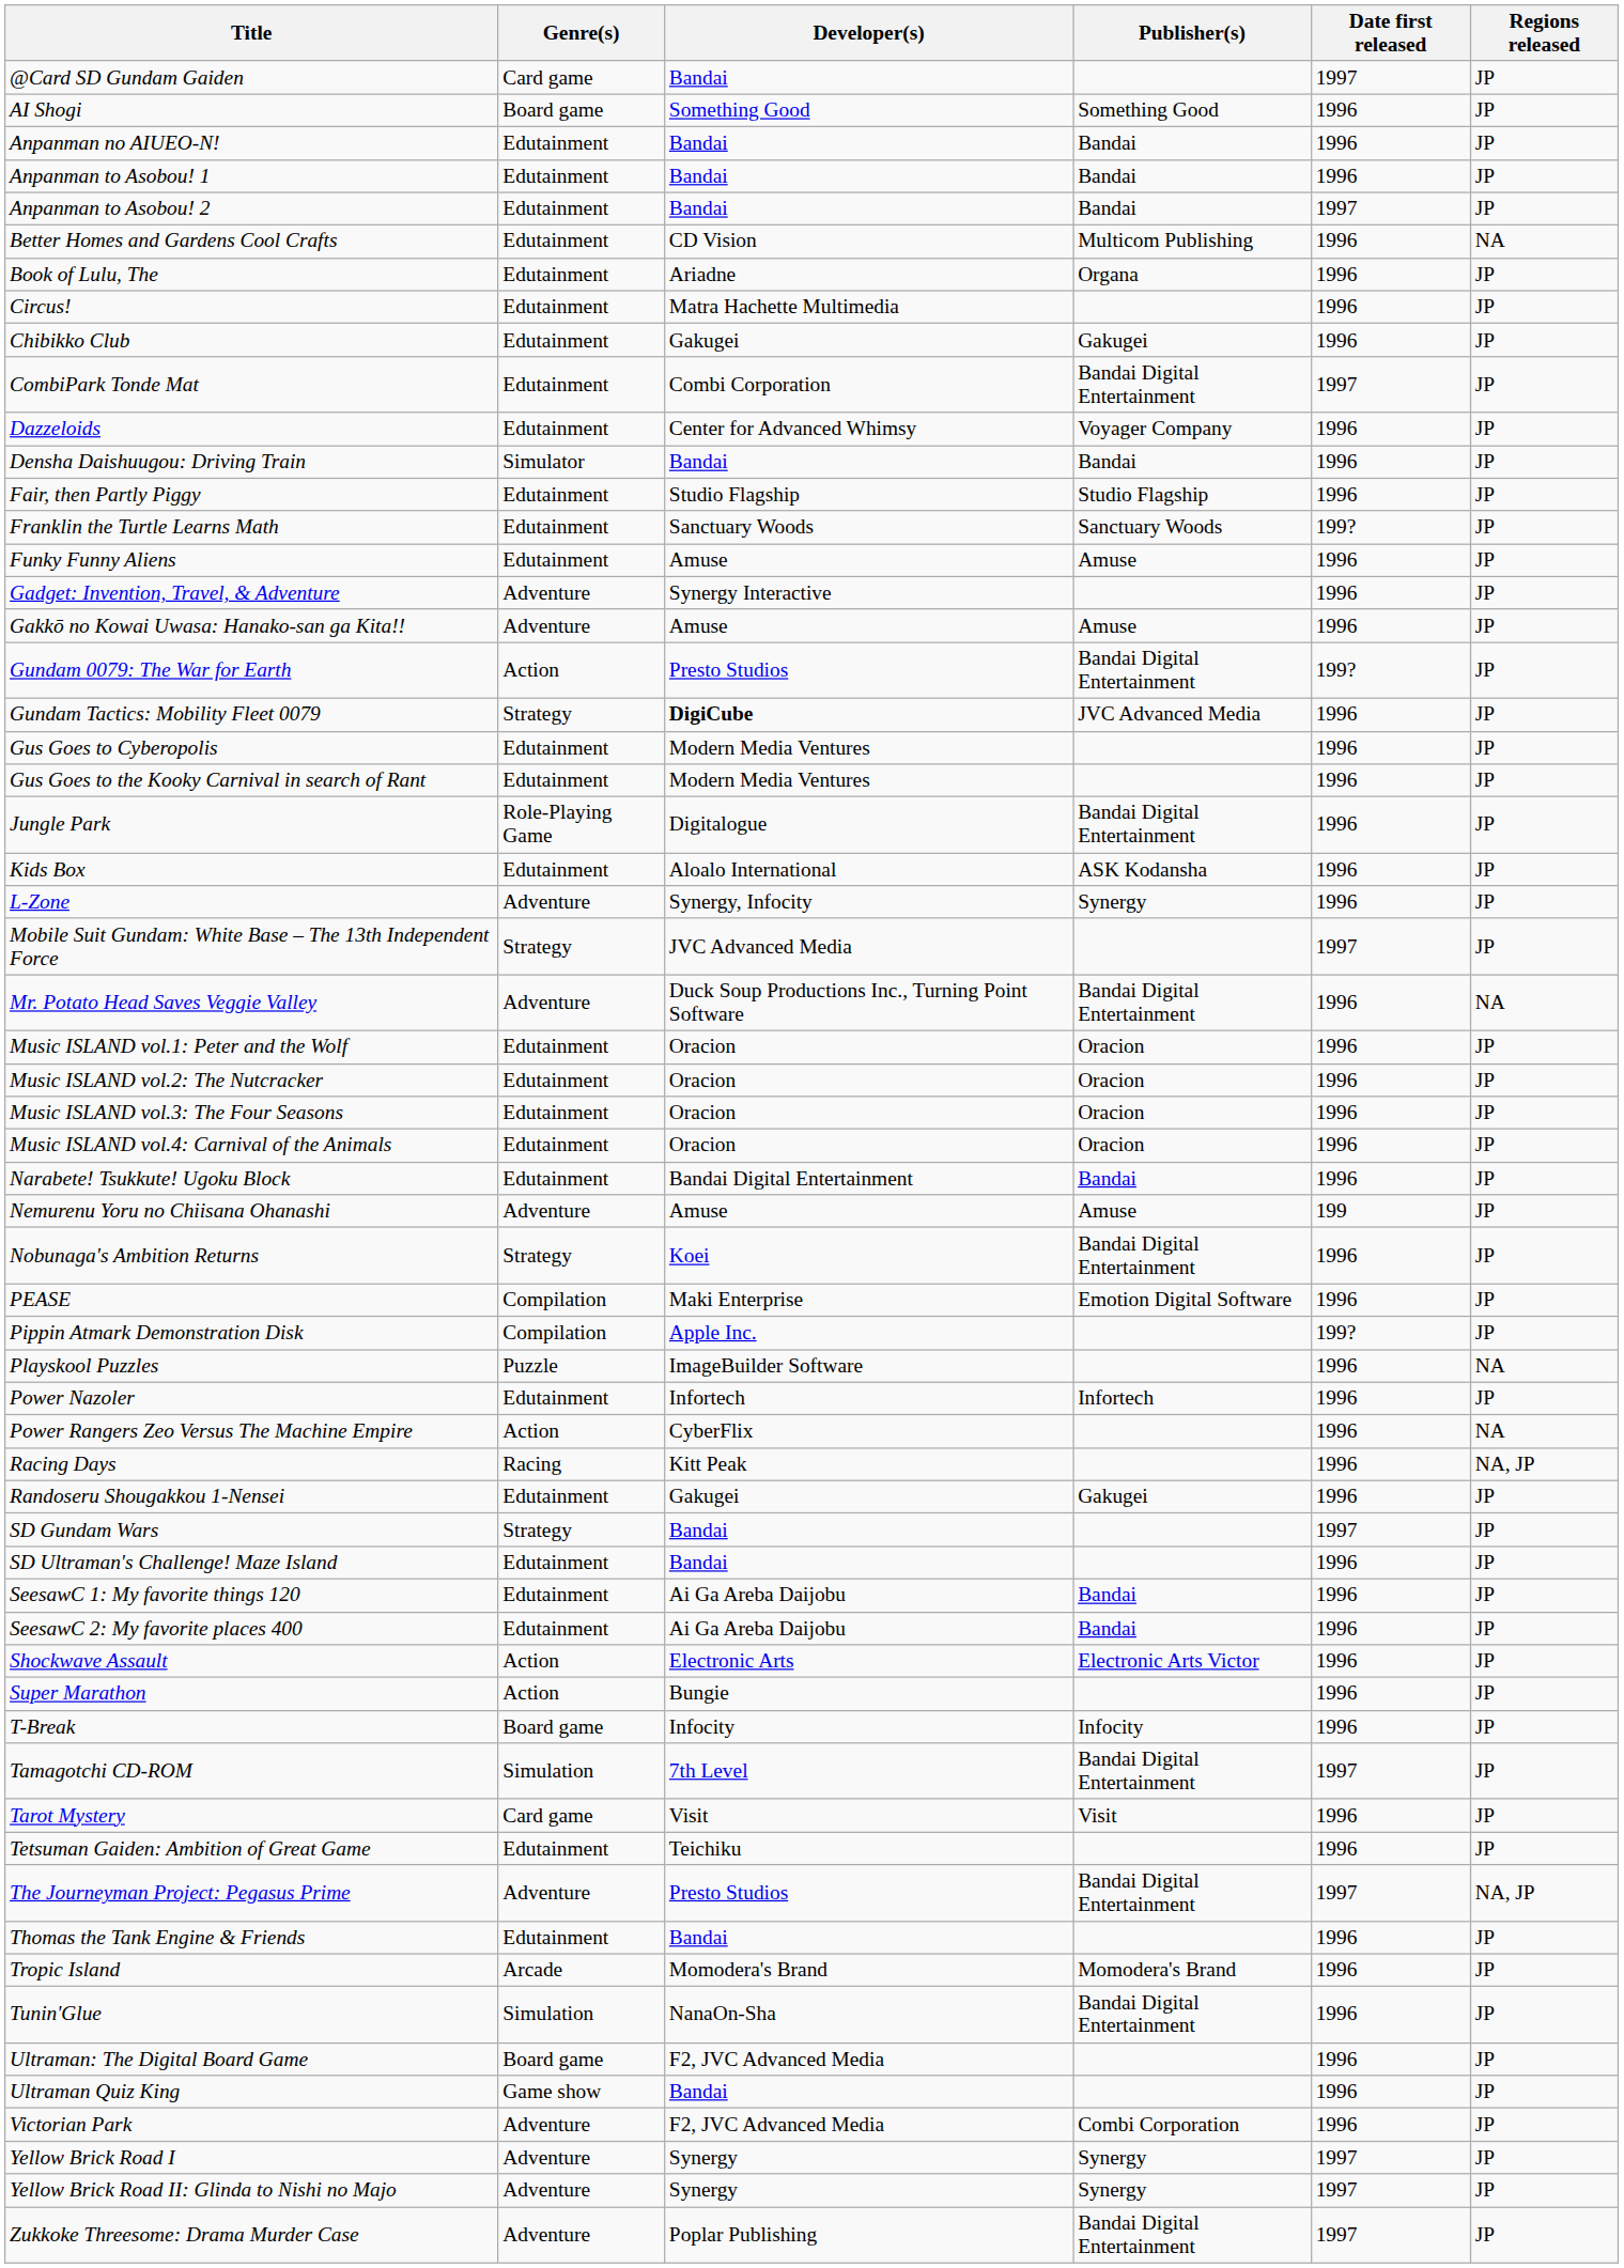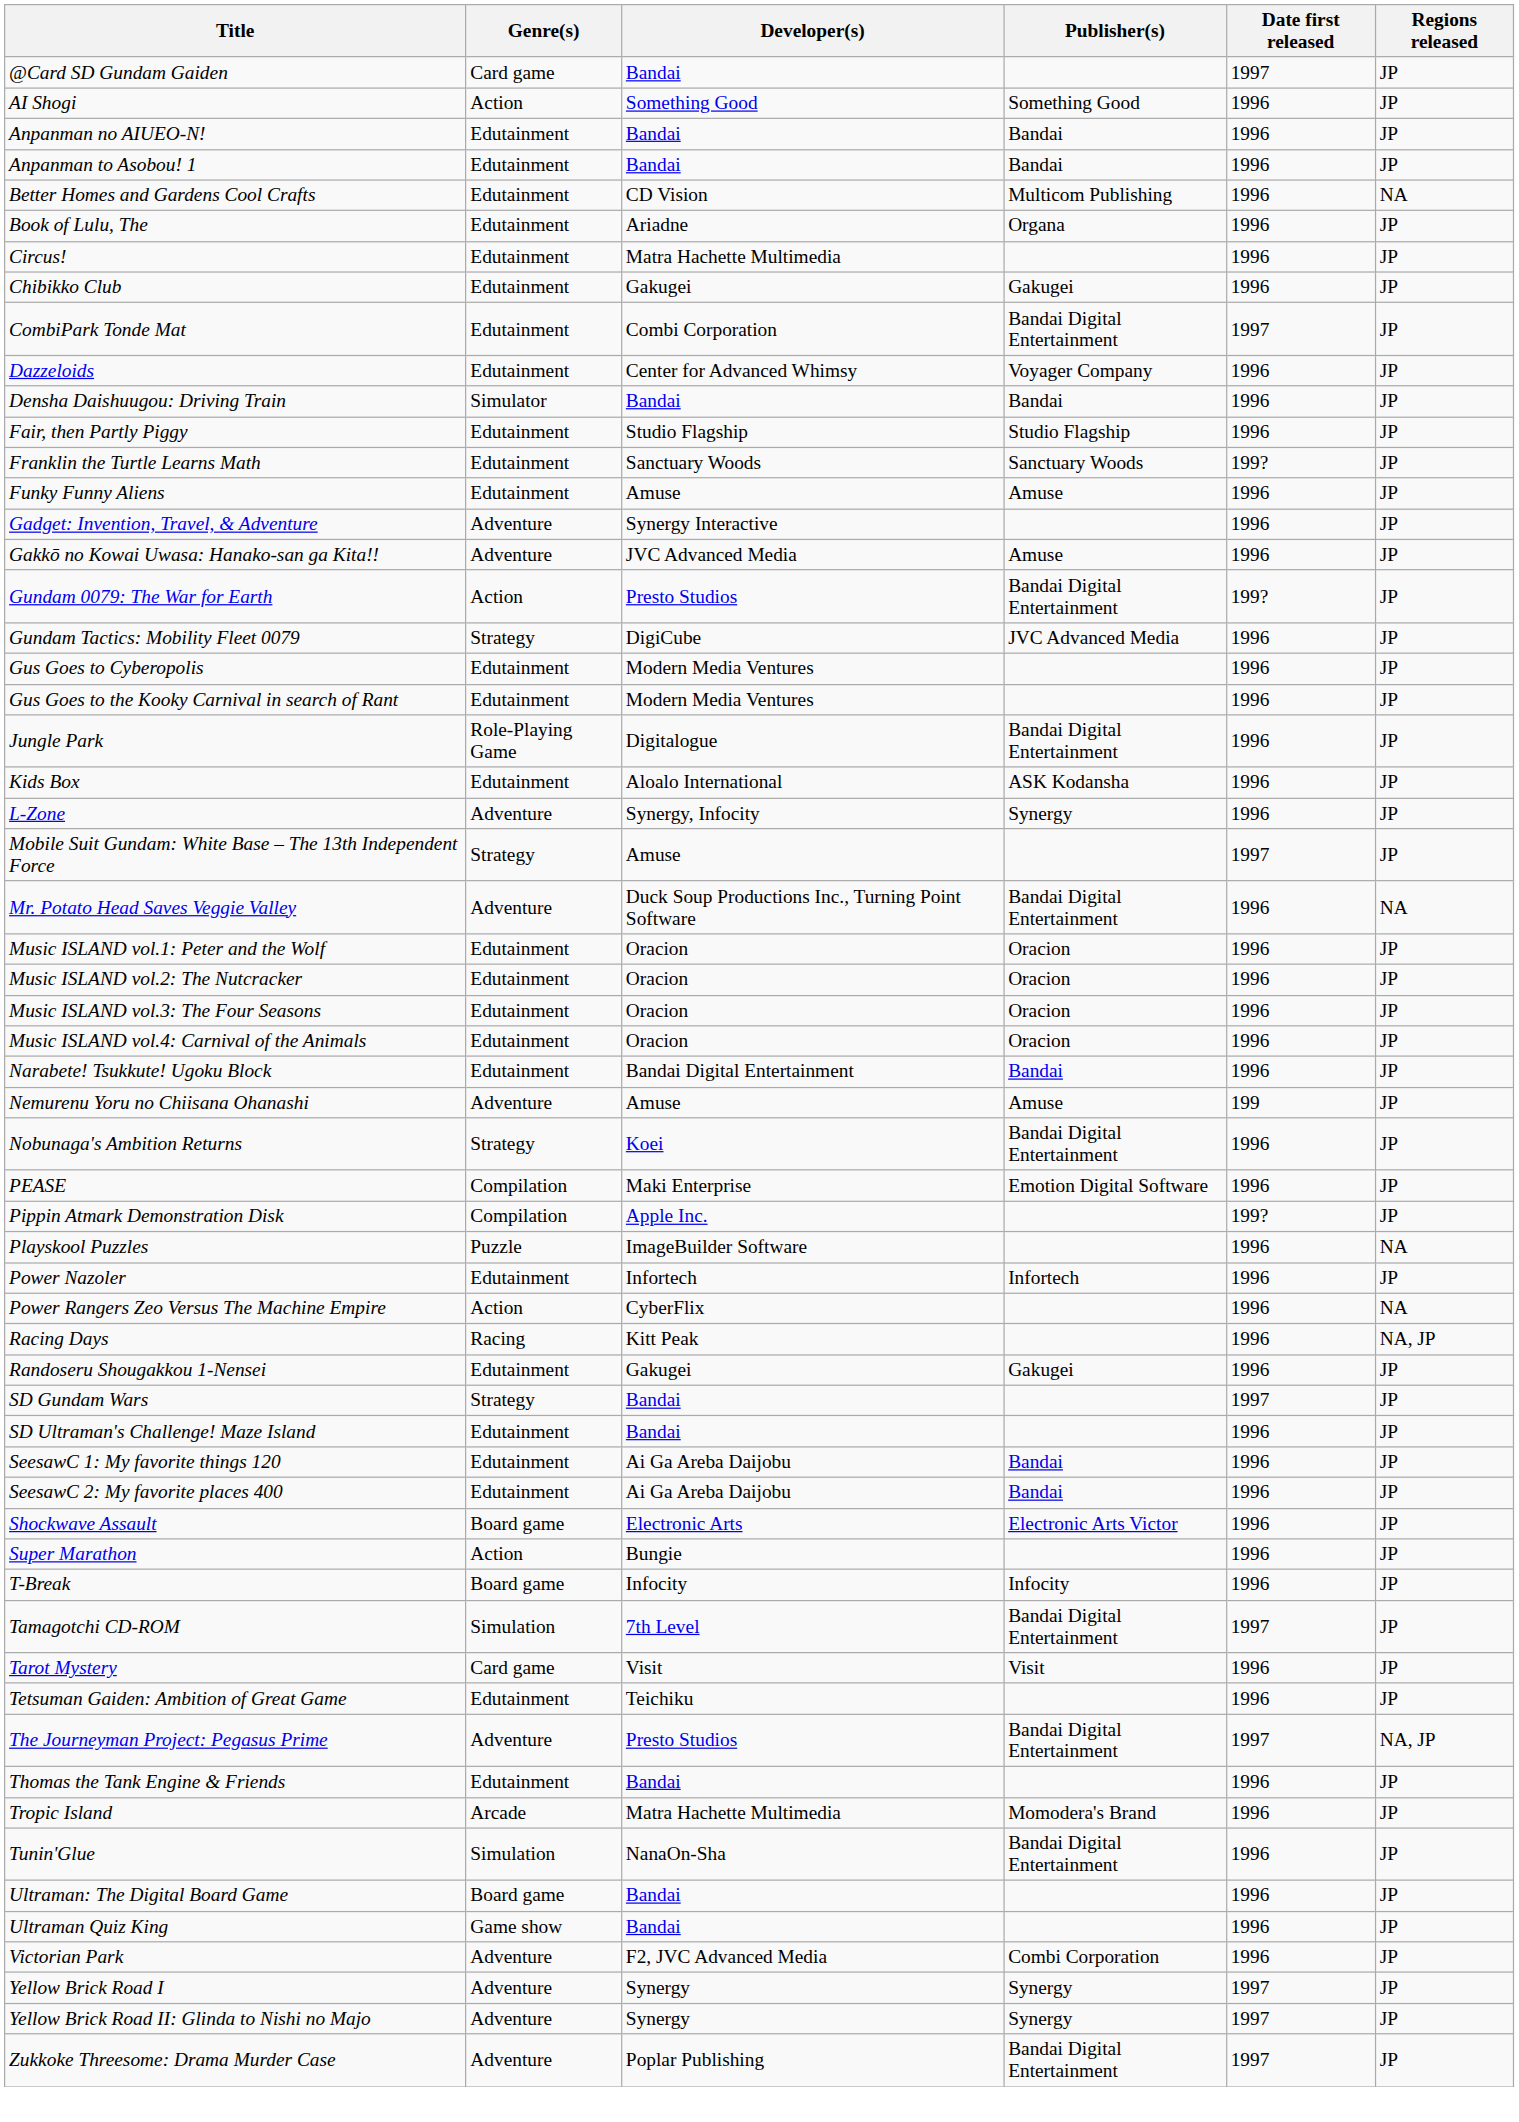 <table class="wikitable sortable" id="softwarelist" width="auto">
 <tr>
 <th>Title</th>
 <th>Genre(s)</th>
 <th>Developer(s)</th>
 <th>Publisher(s)</th>
 <th data-sort-type=date>Date first released</th>
 <th>Regions released</th>
 </tr>
 <tr>
 <td id="0-9" style="text-align: left;"><em>@Card SD Gundam Gaiden</em></td>
 <td>Card game</td>
 <td><a href='#'>Bandai</a></td>
 <td></td>
 <td>1997</td>
 <td>JP</td>
 </tr>
 <tr>
 <td id="A" style="text-align: left;"><em>AI Shogi</em></td>
-<td>Board game</td>
+<td>Action</td>
 <td><a href='#'>Something Good</a></td>
 <td>Something Good</td>
 <td>1996</td>
 <td>JP</td>
 </tr>
 <tr>
 <td><em>Anpanman no AIUEO-N!</em></td>
 <td>Edutainment</td>
 <td><a href='#'>Bandai</a></td>
 <td>Bandai</td>
 <td>1996</td>
 <td>JP</td>
 </tr>
 <tr>
 <td><em>Anpanman to Asobou! 1</em></td>
 <td>Edutainment</td>
 <td><a href='#'>Bandai</a></td>
 <td>Bandai</td>
 <td>1996</td>
-<td>JP</td>
-</tr>
-<tr>
-<td><em>Anpanman to Asobou! 2</em></td>
-<td>Edutainment</td>
-<td><a href='#'>Bandai</a></td>
-<td>Bandai</td>
-<td>1997</td>
 <td>JP</td>
 </tr>
 <tr>
 <td id="B" style="text-align: left;"><em>Better Homes and Gardens Cool Crafts</em></td>
 <td>Edutainment</td>
 <td>CD Vision</td>
 <td>Multicom Publishing</td>
 <td>1996</td>
 <td>NA</td>
 </tr>
 <tr>
 <td><em>Book of Lulu, The</em></td>
 <td>Edutainment</td>
 <td>Ariadne</td>
 <td>Organa</td>
 <td>1996</td>
 <td>JP</td>
 </tr>
 <tr>
 <td id="C" style="text-align: left;"><em>Circus!</em></td>
 <td>Edutainment</td>
 <td>Matra Hachette Multimedia</td>
 <td></td>
 <td>1996</td>
 <td>JP</td>
 </tr>
 <tr>
 <td><em>Chibikko Club</em></td>
 <td>Edutainment</td>
 <td>Gakugei</td>
 <td>Gakugei</td>
 <td>1996</td>
 <td>JP</td>
 </tr>
 <tr>
 <td><em>CombiPark Tonde Mat</em></td>
 <td>Edutainment</td>
 <td>Combi Corporation</td>
 <td>Bandai Digital Entertainment</td>
 <td>1997</td>
 <td>JP</td>
 </tr>
 <tr>
 <td id="D" style="text-align: left;"><em><a href='#'>Dazzeloids</a></em></td>
 <td>Edutainment</td>
 <td>Center for Advanced Whimsy</td>
 <td>Voyager Company</td>
 <td>1996</td>
 <td>JP</td>
 </tr>
 <tr>
 <td><em>Densha Daishuugou: Driving Train</em></td>
 <td>Simulator</td>
 <td><a href='#'>Bandai</a></td>
 <td>Bandai</td>
 <td>1996</td>
 <td>JP</td>
 </tr>
 <tr>
 <td id="F" style="text-align: left;"><em>Fair, then Partly Piggy</em></td>
 <td>Edutainment</td>
 <td>Studio Flagship</td>
 <td>Studio Flagship</td>
 <td>1996</td>
 <td>JP</td>
 </tr>
 <tr>
 <td><em>Franklin the Turtle Learns Math</em></td>
 <td>Edutainment</td>
 <td>Sanctuary Woods</td>
 <td>Sanctuary Woods</td>
 <td>199?</td>
 <td>JP</td>
 </tr>
 <tr>
 <td><em>Funky Funny Aliens</em></td>
 <td>Edutainment</td>
 <td>Amuse</td>
 <td>Amuse</td>
 <td>1996</td>
 <td>JP</td>
 </tr>
 <tr>
 <td id="G" style="text-align: left;"><em><a href='#'>Gadget: Invention, Travel, & Adventure</a></em></td>
 <td>Adventure</td>
 <td>Synergy Interactive</td>
 <td></td>
 <td>1996</td>
 <td>JP</td>
 </tr>
 <tr>
 <td><em>Gakkō no Kowai Uwasa: Hanako-san ga Kita!!</em></td>
 <td>Adventure</td>
-<td>Amuse</td>
+<td>JVC Advanced Media</td>
 <td>Amuse</td>
 <td>1996</td>
 <td>JP</td>
 </tr>
 <tr>
 <td><em><a href='#'>Gundam 0079: The War for Earth</a></em></td>
 <td>Action</td>
 <td><a href='#'>Presto Studios</a></td>
 <td>Bandai Digital Entertainment</td>
 <td>199?</td>
 <td>JP</td>
 </tr>
 <tr>
 <td><em>Gundam Tactics: Mobility Fleet 0079</em></td>
 <td>Strategy</td>
-<td><strong>DigiCube</strong></td>
+<td>DigiCube</td>
 <td>JVC Advanced Media</td>
 <td>1996</td>
 <td>JP</td>
 </tr>
 <tr>
 <td><em>Gus Goes to Cyberopolis</em></td>
 <td>Edutainment</td>
 <td>Modern Media Ventures</td>
 <td></td>
 <td>1996</td>
 <td>JP</td>
 </tr>
 <tr>
 <td><em>Gus Goes to the Kooky Carnival in search of Rant</em></td>
 <td>Edutainment</td>
 <td>Modern Media Ventures</td>
 <td></td>
 <td>1996</td>
 <td>JP</td>
 </tr>
 <tr>
 <td id="J" style="text-align: left;"><em>Jungle Park</em></td>
 <td>Role-Playing Game</td>
 <td>Digitalogue</td>
 <td>Bandai Digital Entertainment</td>
 <td>1996</td>
 <td>JP</td>
 </tr>
 <tr>
 <td id="K" style="text-align: left;"><em>Kids Box</em></td>
 <td>Edutainment</td>
 <td>Aloalo International</td>
 <td>ASK Kodansha</td>
 <td>1996</td>
 <td>JP</td>
 </tr>
 <tr>
 <td id="L" style="text-align: left;"><em><a href='#'>L-Zone</a></em></td>
 <td>Adventure</td>
 <td>Synergy, Infocity</td>
 <td>Synergy</td>
 <td>1996</td>
 <td>JP</td>
 </tr>
 <tr>
 <td id="L" style="text-align: left;"><em>Mobile Suit Gundam: White Base – The 13th Independent Force</em></td>
 <td>Strategy</td>
-<td>JVC Advanced Media</td>
+<td>Amuse</td>
 <td></td>
 <td>1997</td>
 <td>JP</td>
 </tr>
 <tr>
 <td id="M" style="text-align: left;"><em><a href='#'>Mr. Potato Head Saves Veggie Valley</a></em></td>
 <td>Adventure</td>
 <td>Duck Soup Productions Inc., Turning Point Software</td>
 <td>Bandai Digital Entertainment</td>
 <td>1996</td>
 <td>NA</td>
 </tr>
 <tr>
 <td><em>Music ISLAND vol.1: Peter and the Wolf</em></td>
 <td>Edutainment</td>
 <td>Oracion</td>
 <td>Oracion</td>
 <td>1996</td>
 <td>JP</td>
 </tr>
 <tr>
 <td><em>Music ISLAND vol.2: The Nutcracker</em></td>
 <td>Edutainment</td>
 <td>Oracion</td>
 <td>Oracion</td>
 <td>1996</td>
 <td>JP</td>
 </tr>
 <tr>
 <td><em>Music ISLAND vol.3: The Four Seasons</em></td>
 <td>Edutainment</td>
 <td>Oracion</td>
 <td>Oracion</td>
 <td>1996</td>
 <td>JP</td>
 </tr>
 <tr>
 <td><em>Music ISLAND vol.4: Carnival of the Animals</em></td>
 <td>Edutainment</td>
 <td>Oracion</td>
 <td>Oracion</td>
 <td>1996</td>
 <td>JP</td>
 </tr>
 <tr>
 <td id="N" style="text-align: left;"><em>Narabete! Tsukkute! Ugoku Block</em></td>
 <td>Edutainment</td>
 <td>Bandai Digital Entertainment</td>
 <td><a href='#'>Bandai</a></td>
 <td>1996</td>
 <td>JP</td>
 </tr>
 <tr>
 <td><em>Nemurenu Yoru no Chiisana Ohanashi</em></td>
 <td>Adventure</td>
 <td>Amuse</td>
 <td>Amuse</td>
 <td>199</td>
 <td>JP</td>
 </tr>
 <tr>
 <td><em>Nobunaga's Ambition Returns</em></td>
 <td>Strategy</td>
 <td><a href='#'>Koei</a></td>
 <td>Bandai Digital Entertainment</td>
 <td>1996</td>
 <td>JP</td>
 </tr>
 <tr>
 <td id="P" style="text-align: left;"><em>PEASE</em></td>
 <td>Compilation</td>
 <td>Maki Enterprise</td>
 <td>Emotion Digital Software</td>
 <td>1996</td>
 <td>JP</td>
 </tr>
 <tr>
 <td><em>Pippin Atmark Demonstration Disk</em></td>
 <td>Compilation</td>
 <td><a href='#'>Apple Inc.</a></td>
 <td></td>
 <td>199?</td>
 <td>JP</td>
 </tr>
 <tr>
 <td><em>Playskool Puzzles</em></td>
 <td>Puzzle</td>
 <td>ImageBuilder Software</td>
 <td></td>
 <td>1996</td>
 <td>NA</td>
 </tr>
 <tr>
 <td><em>Power Nazoler</em></td>
 <td>Edutainment</td>
 <td>Infortech</td>
 <td>Infortech</td>
 <td>1996</td>
 <td>JP</td>
 </tr>
 <tr>
 <td><em>Power Rangers Zeo Versus The Machine Empire</em></td>
 <td>Action</td>
 <td>CyberFlix</td>
 <td></td>
 <td>1996</td>
 <td>NA</td>
 </tr>
 <tr>
 <td id="R" style="text-align: left;"><em>Racing Days</em></td>
 <td>Racing</td>
 <td>Kitt Peak</td>
 <td></td>
 <td>1996</td>
 <td>NA, JP</td>
 </tr>
 <tr>
 <td><em>Randoseru Shougakkou 1-Nensei</em></td>
 <td>Edutainment</td>
 <td>Gakugei</td>
 <td>Gakugei</td>
 <td>1996</td>
 <td>JP</td>
 </tr>
 <tr>
 <td id="S" style="text-align: left;"><em>SD Gundam Wars</em></td>
 <td>Strategy</td>
 <td><a href='#'>Bandai</a></td>
 <td></td>
 <td>1997</td>
 <td>JP</td>
 </tr>
 <tr>
 <td><em>SD Ultraman's Challenge! Maze Island</em></td>
 <td>Edutainment</td>
 <td><a href='#'>Bandai</a></td>
 <td></td>
 <td>1996</td>
 <td>JP</td>
 </tr>
 <tr>
 <td><em>SeesawC 1: My favorite things 120</em></td>
 <td>Edutainment</td>
 <td>Ai Ga Areba Daijobu</td>
 <td><a href='#'>Bandai</a></td>
 <td>1996</td>
 <td>JP</td>
 </tr>
 <tr>
 <td><em>SeesawC 2: My favorite places 400</em></td>
 <td>Edutainment</td>
 <td>Ai Ga Areba Daijobu</td>
 <td><a href='#'>Bandai</a></td>
 <td>1996</td>
 <td>JP</td>
 </tr>
 <tr>
 <td><em><a href='#'>Shockwave Assault</a></em></td>
-<td>Action</td>
+<td>Board game</td>
 <td><a href='#'>Electronic Arts</a></td>
 <td><a href='#'>Electronic Arts Victor</a></td>
 <td>1996</td>
 <td>JP</td>
 </tr>
 <tr>
 <td><em><a href='#'>Super Marathon</a></em></td>
 <td>Action</td>
 <td>Bungie</td>
 <td></td>
 <td>1996</td>
 <td>JP</td>
 </tr>
 <tr>
 <td id="T" style="text-align: left;"><em>T-Break</em></td>
 <td>Board game</td>
 <td>Infocity</td>
 <td>Infocity</td>
 <td>1996</td>
 <td>JP</td>
 </tr>
 <tr>
 <td><em>Tamagotchi CD-ROM</em></td>
 <td>Simulation</td>
 <td><a href='#'>7th Level</a></td>
 <td>Bandai Digital Entertainment</td>
 <td>1997</td>
 <td>JP</td>
 </tr>
 <tr>
 <td><em><a href='#'>Tarot Mystery</a></em></td>
 <td>Card game</td>
 <td>Visit</td>
 <td>Visit</td>
 <td>1996</td>
 <td>JP</td>
 </tr>
 <tr>
 <td><em>Tetsuman Gaiden: Ambition of Great Game</em></td>
 <td>Edutainment</td>
 <td>Teichiku</td>
 <td></td>
 <td>1996</td>
 <td>JP</td>
 </tr>
 <tr>
 <td><em><a href='#'>The Journeyman Project: Pegasus Prime</a></em></td>
 <td>Adventure</td>
 <td><a href='#'>Presto Studios</a></td>
 <td>Bandai Digital Entertainment</td>
 <td>1997</td>
 <td>NA, JP</td>
 </tr>
 <tr>
 <td><em>Thomas the Tank Engine & Friends</em></td>
 <td>Edutainment</td>
 <td><a href='#'>Bandai</a></td>
 <td></td>
 <td>1996</td>
 <td>JP</td>
 </tr>
 <tr>
 <td><em>Tropic Island</em></td>
 <td>Arcade</td>
-<td>Momodera's Brand</td>
+<td>Matra Hachette Multimedia</td>
 <td>Momodera's Brand</td>
 <td>1996</td>
 <td>JP</td>
 </tr>
 <tr>
 <td><em>Tunin'Glue</em></td>
 <td>Simulation</td>
 <td>NanaOn-Sha</td>
 <td>Bandai Digital Entertainment</td>
 <td>1996</td>
 <td>JP</td>
 </tr>
 <tr>
 <td id="U" style="text-align: left;"><em>Ultraman: The Digital Board Game</em></td>
 <td>Board game</td>
-<td>F2, JVC Advanced Media</td>
+<td><a href='#'>Bandai</a></td>
 <td></td>
 <td>1996</td>
 <td>JP</td>
 </tr>
 <tr>
 <td><em>Ultraman Quiz King</em></td>
 <td>Game show</td>
 <td><a href='#'>Bandai</a></td>
 <td></td>
 <td>1996</td>
 <td>JP</td>
 </tr>
 <tr>
 <td id="V" style="text-align: left;"><em>Victorian Park</em></td>
 <td>Adventure</td>
 <td>F2, JVC Advanced Media</td>
 <td>Combi Corporation</td>
 <td>1996</td>
 <td>JP</td>
 </tr>
 <tr>
 <td id="Y" style="text-align: left;"><em>Yellow Brick Road I</em></td>
 <td>Adventure</td>
 <td>Synergy</td>
 <td>Synergy</td>
 <td>1997</td>
 <td>JP</td>
 </tr>
 <tr>
 <td><em>Yellow Brick Road II: Glinda to Nishi no Majo </em></td>
 <td>Adventure</td>
 <td>Synergy</td>
 <td>Synergy</td>
 <td>1997</td>
 <td>JP</td>
 </tr>
 <tr>
 <td id="Z" style="text-align: left;"><em>Zukkoke Threesome: Drama Murder Case</em></td>
 <td>Adventure</td>
 <td>Poplar Publishing</td>
 <td>Bandai Digital Entertainment</td>
 <td>1997</td>
 <td>JP</td>
 </tr>
 </table>
